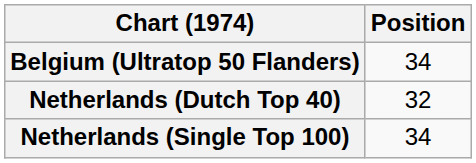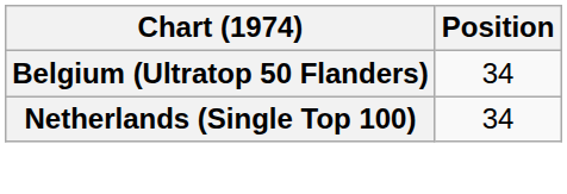 <table class="wikitable sortable plainrowheaders" style="text-align:center">
 <tr>
 <th scope="col">Chart (1974)</th>
 <th scope="col">Position</th>
 </tr>
 <tr>
 <th scope="row">Belgium (Ultratop 50 Flanders)</th>
 <td>34</td>
 </tr>
 <tr>
-<th scope="row">Netherlands (Dutch Top 40)</th>
-<td>32</td>
-</tr>
-<tr>
 <th scope="row">Netherlands (Single Top 100)</th>
 <td>34</td>
 </tr>
 </table>
